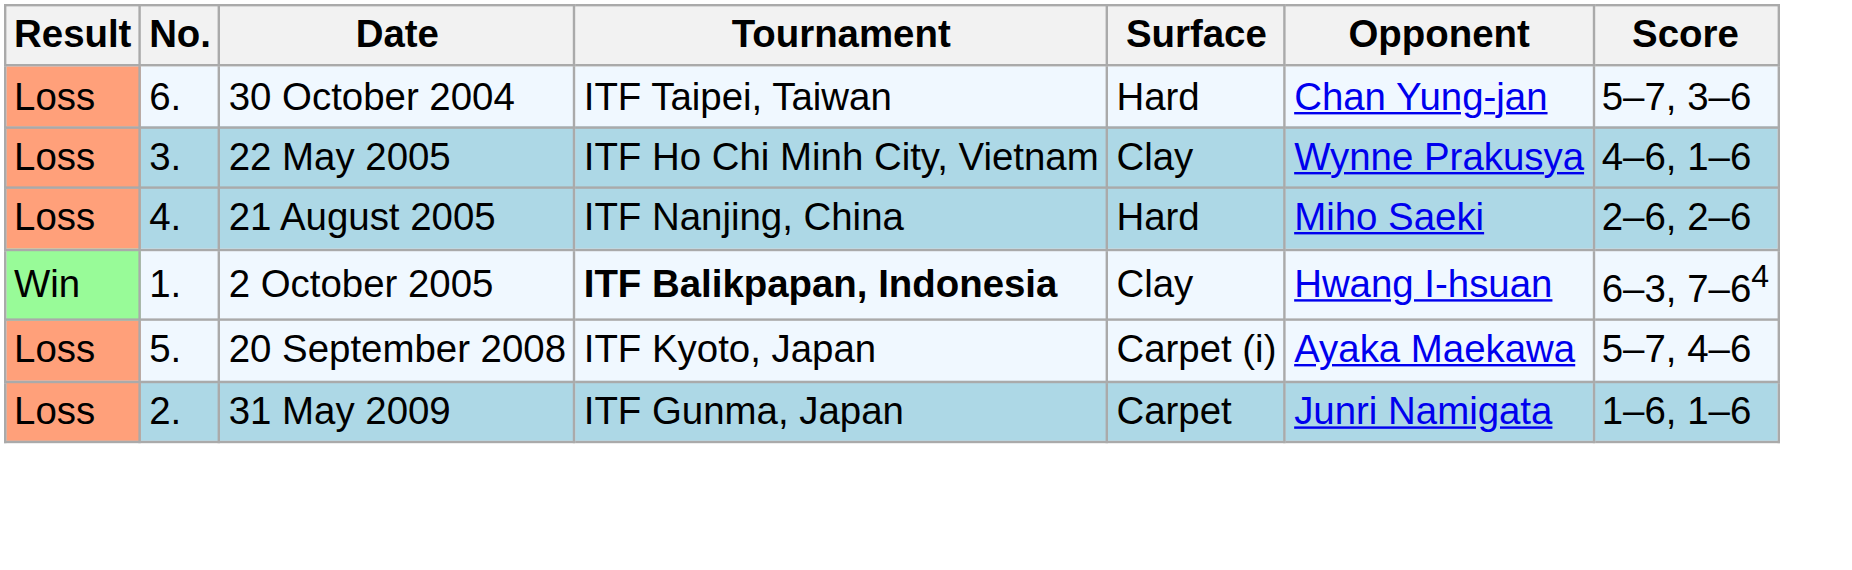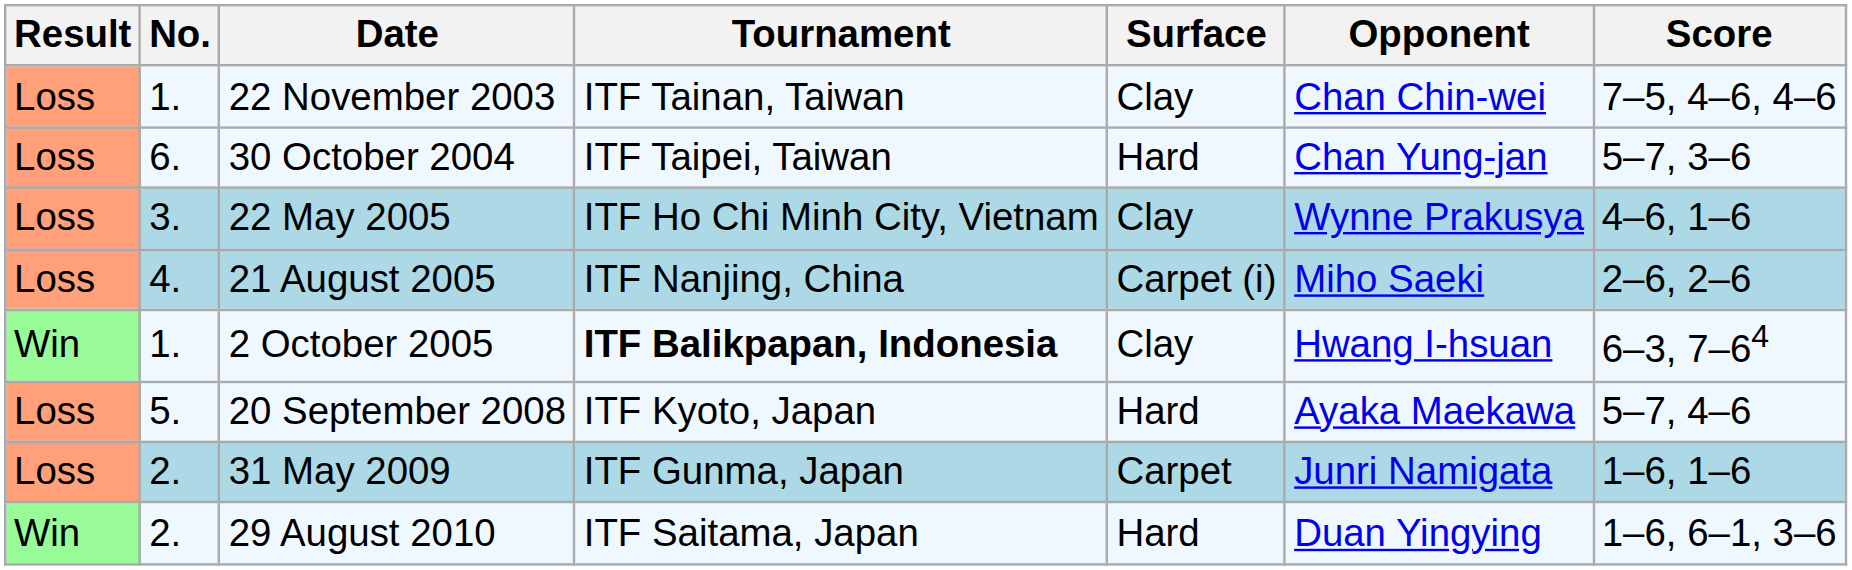 <table class="sortable wikitable">
 <tr>
 <th>Result</th>
 <th>No.</th>
 <th>Date</th>
 <th>Tournament</th>
 <th>Surface</th>
 <th>Opponent</th>
 <th class="unsortable">Score</th>
+</tr>
+<tr style="background:#f0f8ff;">
+<td style="background:#ffa07a;">Loss</td>
+<td>1.</td>
+<td>22 November 2003</td>
+<td>ITF Tainan, Taiwan</td>
+<td>Clay</td>
+<td> <a href='#'>Chan Chin-wei</a></td>
+<td>7–5, 4–6, 4–6</td>
 </tr>
 <tr style="background:#f0f8ff;">
 <td style="background:#ffa07a;">Loss</td>
 <td>6.</td>
 <td>30 October 2004</td>
 <td>ITF Taipei, Taiwan</td>
 <td>Hard</td>
 <td> <a href='#'>Chan Yung-jan</a></td>
 <td>5–7, 3–6</td>
 </tr>
 <tr style="background:lightblue;">
 <td style="background:#ffa07a;">Loss</td>
 <td>3.</td>
 <td>22 May 2005</td>
 <td>ITF Ho Chi Minh City, Vietnam</td>
 <td>Clay</td>
 <td> <a href='#'>Wynne Prakusya</a></td>
 <td>4–6, 1–6</td>
 </tr>
 <tr style="background:lightblue;">
 <td style="background:#ffa07a;">Loss</td>
 <td>4.</td>
 <td>21 August 2005</td>
 <td>ITF Nanjing, China</td>
-<td>Hard</td>
+<td>Carpet (i)</td>
 <td> <a href='#'>Miho Saeki</a></td>
 <td>2–6, 2–6</td>
 </tr>
 <tr style="background:#f0f8ff;">
 <td style="background:#98fb98;">Win</td>
 <td>1.</td>
 <td>2 October 2005</td>
 <td><strong>ITF Balikpapan, Indonesia</strong></td>
 <td>Clay</td>
 <td> <a href='#'>Hwang I-hsuan</a></td>
 <td>6–3, 7–6<sup>4</sup></td>
 </tr>
 <tr style="background:#f0f8ff;">
 <td style="background:#ffa07a;">Loss</td>
 <td>5.</td>
 <td>20 September 2008</td>
 <td>ITF Kyoto, Japan</td>
-<td>Carpet (i)</td>
+<td>Hard</td>
 <td> <a href='#'>Ayaka Maekawa</a></td>
 <td>5–7, 4–6</td>
 </tr>
 <tr style="background:lightblue;">
 <td style="background:#ffa07a;">Loss</td>
 <td>2.</td>
 <td>31 May 2009</td>
 <td>ITF Gunma, Japan</td>
 <td>Carpet</td>
 <td> <a href='#'>Junri Namigata</a></td>
 <td>1–6, 1–6</td>
 </tr>
+<tr style="background:#f0f8ff;">
+<td style="background:#98fb98;">Win</td>
+<td>2.</td>
+<td>29 August 2010</td>
+<td>ITF Saitama, Japan</td>
+<td>Hard</td>
+<td> <a href='#'>Duan Yingying</a></td>
+<td>1–6, 6–1, 3–6</td>
+</tr>
 </table>
